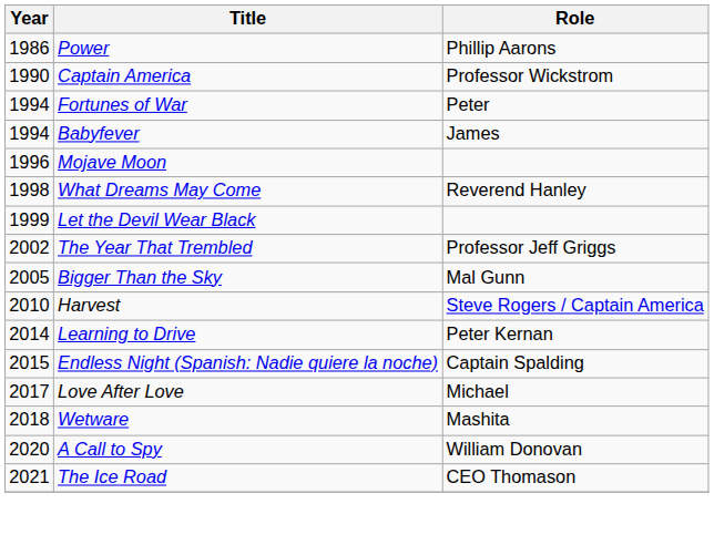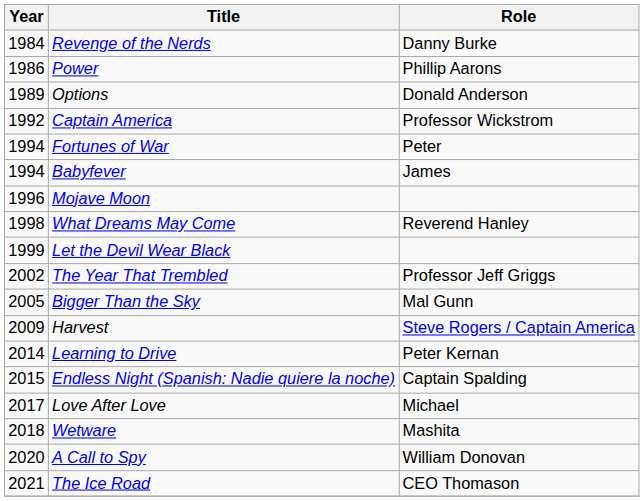 <table class="wikitable sortable">
 <tr>
 <th>Year</th>
 <th>Title</th>
 <th>Role</th>
 </tr>
 <tr>
+<td>1984</td>
+<td><em><a href='#'>Revenge of the Nerds</a></em></td>
+<td>Danny Burke</td>
+</tr>
+<tr>
 <td>1986</td>
 <td><em><a href='#'>Power</a></em></td>
 <td>Phillip Aarons</td>
 </tr>
 <tr>
-<td>1990</td>
+<td>1989</td>
+<td><em>Options</em></td>
+<td>Donald Anderson</td>
+</tr>
+<tr>
+<td>1992</td>
 <td><em><a href='#'>Captain America</a></em></td>
 <td>Professor Wickstrom</td>
 </tr>
 <tr>
 <td>1994</td>
 <td><em><a href='#'>Fortunes of War</a></em></td>
 <td>Peter</td>
 </tr>
 <tr>
 <td>1994</td>
 <td><em><a href='#'>Babyfever</a></em></td>
 <td>James</td>
 </tr>
 <tr>
 <td>1996</td>
 <td><em><a href='#'>Mojave Moon</a></em></td>
 <td></td>
 </tr>
 <tr>
 <td>1998</td>
 <td><em><a href='#'>What Dreams May Come</a></em></td>
 <td>Reverend Hanley</td>
 </tr>
 <tr>
 <td>1999</td>
 <td><em><a href='#'>Let the Devil Wear Black</a></em></td>
 <td></td>
 </tr>
 <tr>
 <td>2002</td>
 <td><em><a href='#'>The Year That Trembled</a></em></td>
 <td>Professor Jeff Griggs</td>
 </tr>
 <tr>
 <td>2005</td>
 <td><em><a href='#'>Bigger Than the Sky</a></em></td>
 <td>Mal Gunn</td>
 </tr>
 <tr>
-<td>2010</td>
+<td>2009</td>
 <td><em>Harvest</em></td>
 <td><a href='#'>Steve Rogers / Captain America</a></td>
 </tr>
 <tr>
 <td>2014</td>
 <td><em><a href='#'>Learning to Drive</a></em></td>
 <td>Peter Kernan</td>
 </tr>
 <tr>
 <td>2015</td>
 <td><em><a href='#'>Endless Night (Spanish: Nadie quiere la noche)</a></em></td>
 <td>Captain Spalding</td>
 </tr>
 <tr>
 <td>2017</td>
 <td><em>Love After Love</em></td>
 <td>Michael</td>
 </tr>
 <tr>
 <td>2018</td>
 <td><em><a href='#'>Wetware</a></em></td>
 <td>Mashita</td>
 </tr>
 <tr>
 <td>2020</td>
 <td><em><a href='#'>A Call to Spy</a></em></td>
 <td>William Donovan</td>
 </tr>
 <tr>
 <td>2021</td>
 <td><em><a href='#'>The Ice Road</a></em></td>
 <td>CEO Thomason</td>
 </tr>
 <tr>
 </tr>
 </table>
